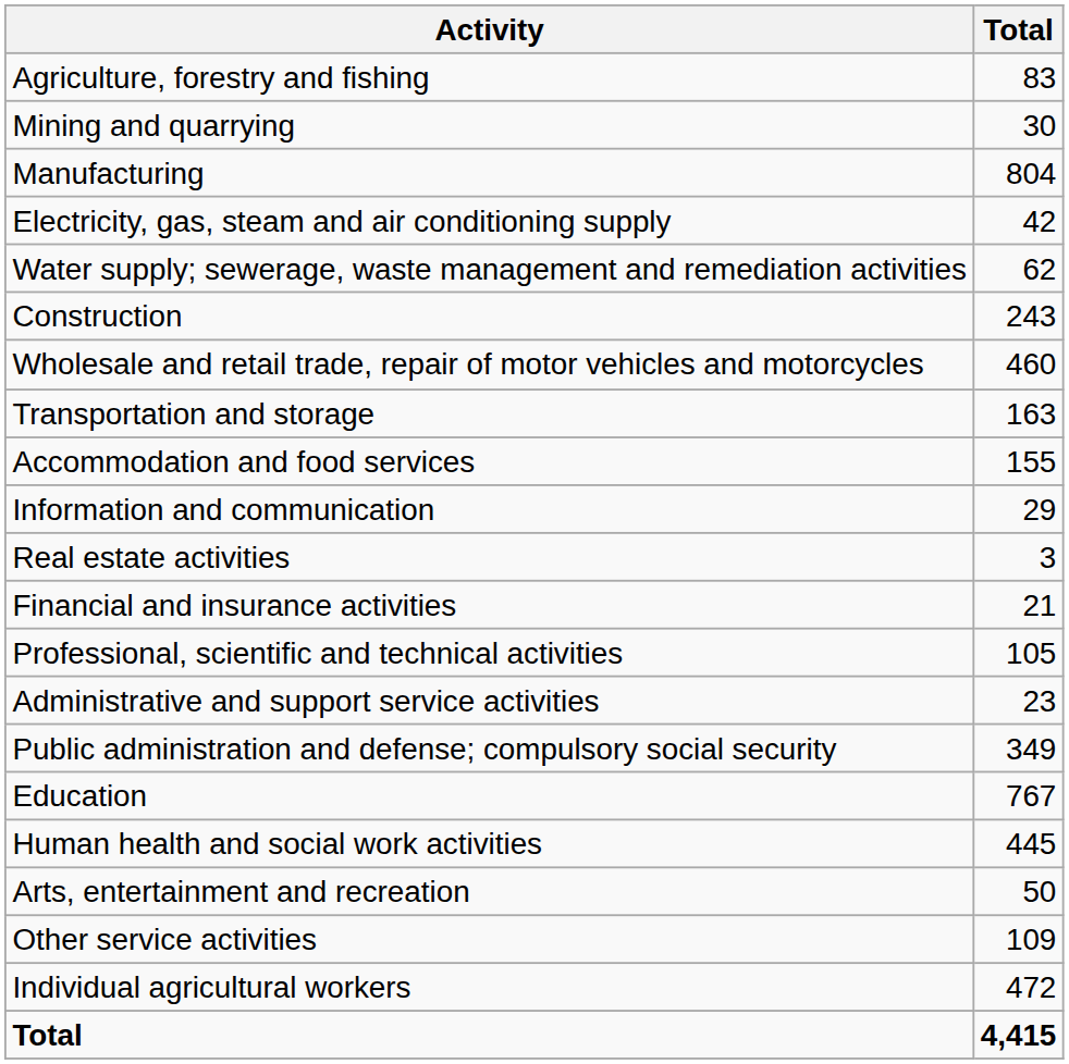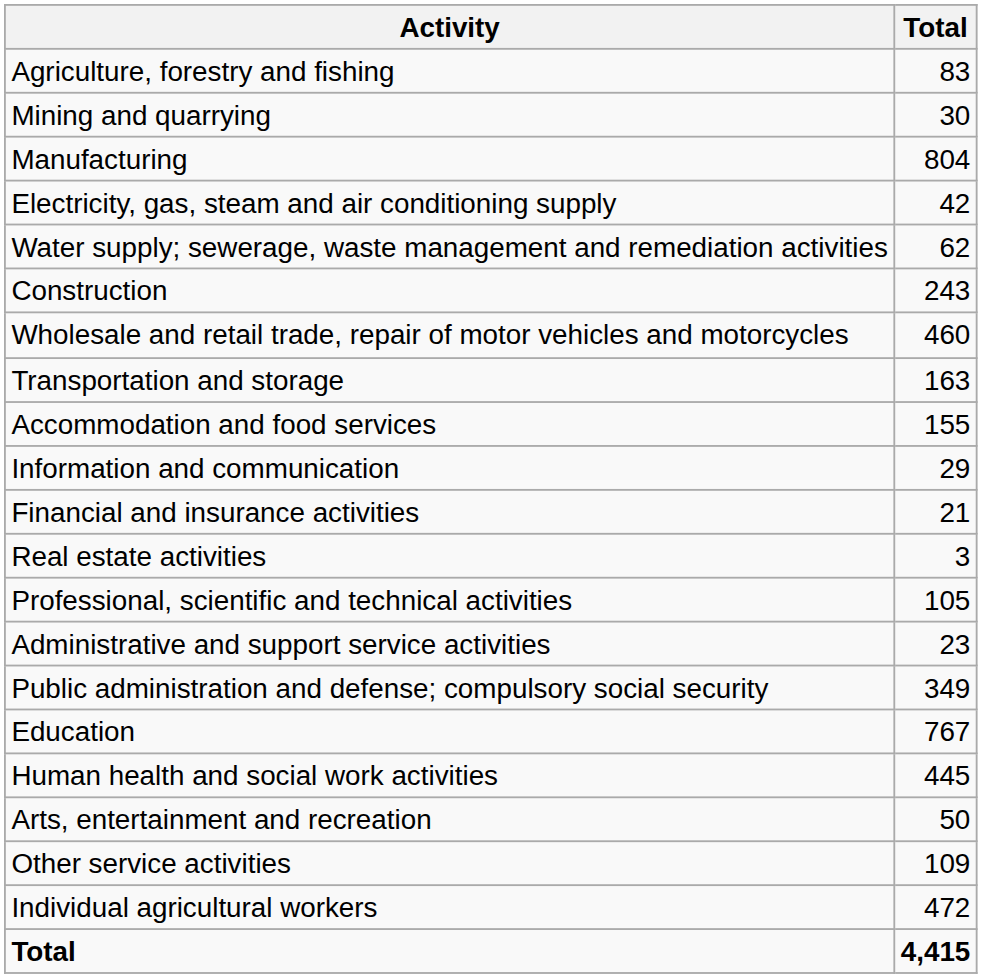 <table class="wikitable sortable" style="font-size:95%;">
 <tr>
 <th>Activity</th>
 <th>Total</th>
 </tr>
 <tr>
 <td>Agriculture, forestry and fishing</td>
 <td align="right">83</td>
 </tr>
 <tr>
 <td>Mining and quarrying</td>
 <td align="right">30</td>
 </tr>
 <tr>
 <td>Manufacturing</td>
 <td align="right">804</td>
 </tr>
 <tr>
 <td>Electricity, gas, steam and air conditioning supply</td>
 <td align="right">42</td>
 </tr>
 <tr>
 <td>Water supply; sewerage, waste management and remediation activities</td>
 <td align="right">62</td>
 </tr>
 <tr>
 <td>Construction</td>
 <td align="right">243</td>
 </tr>
 <tr>
 <td>Wholesale and retail trade, repair of motor vehicles and motorcycles</td>
 <td align="right">460</td>
 </tr>
 <tr>
 <td>Transportation and storage</td>
 <td align="right">163</td>
 </tr>
 <tr>
 <td>Accommodation and food services</td>
 <td align="right">155</td>
 </tr>
 <tr>
 <td>Information and communication</td>
 <td align="right">29</td>
 </tr>
 <tr>
+<td>Financial and insurance activities</td>
+<td align="right">21</td>
+</tr>
+<tr>
 <td>Real estate activities</td>
 <td align="right">3</td>
-</tr>
-<tr>
-<td>Financial and insurance activities</td>
-<td align="right">21</td>
 </tr>
 <tr>
 <td>Professional, scientific and technical activities</td>
 <td align="right">105</td>
 </tr>
 <tr>
 <td>Administrative and support service activities</td>
 <td align="right">23</td>
 </tr>
 <tr>
 <td>Public administration and defense; compulsory social security</td>
 <td align="right">349</td>
 </tr>
 <tr>
 <td>Education</td>
 <td align="right">767</td>
 </tr>
 <tr>
 <td>Human health and social work activities</td>
 <td align="right">445</td>
 </tr>
 <tr>
 <td>Arts, entertainment and recreation</td>
 <td align="right">50</td>
 </tr>
 <tr>
 <td>Other service activities</td>
 <td align="right">109</td>
 </tr>
 <tr>
 <td>Individual agricultural workers</td>
 <td align="right">472</td>
 </tr>
 <tr class="sortbottom">
 <td><strong>Total</strong></td>
 <td align="right"><strong>4,415</strong></td>
 </tr>
 </table>
